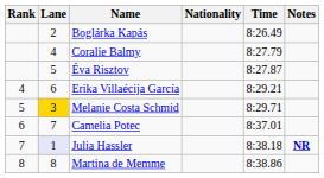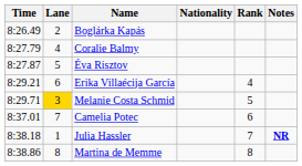 <table class="wikitable sortable" style="text-align:center">
 <tr>
-<th>Rank</th>
+<th>Time</th>
 <th>Lane</th>
 <th>Name</th>
 <th>Nationality</th>
-<th>Time</th>
+<th>Rank</th>
 <th>Notes</th>
 </tr>
 <tr>
-<td></td>
+<td>8:26.49</td>
 <td>2</td>
 <td align=left><a href='#'>Boglárka Kapás</a></td>
 <td align=left></td>
-<td>8:26.49</td>
+<td></td>
 <td></td>
 </tr>
 <tr>
-<td></td>
+<td>8:27.79</td>
 <td>4</td>
 <td align=left><a href='#'>Coralie Balmy</a></td>
 <td align=left></td>
-<td>8:27.79</td>
+<td></td>
 <td></td>
 </tr>
 <tr>
-<td></td>
+<td>8:27.87</td>
 <td>5</td>
 <td align=left><a href='#'>Éva Risztov</a></td>
 <td align=left></td>
-<td>8:27.87</td>
+<td></td>
 <td></td>
 </tr>
 <tr>
-<td>4</td>
+<td>8:29.21</td>
 <td>6</td>
 <td align=left><a href='#'>Erika Villaécija García</a></td>
 <td align=left></td>
-<td>8:29.21</td>
+<td>4</td>
 <td></td>
 </tr>
 <tr>
-<td>5</td>
+<td>8:29.71</td>
 <td style="background: gold;">3</td>
 <td align=left><a href='#'>Melanie Costa Schmid</a></td>
 <td align=left></td>
-<td>8:29.71</td>
+<td>5</td>
 <td></td>
 </tr>
 <tr>
-<td>6</td>
+<td>8:37.01</td>
 <td>7</td>
 <td align=left><a href='#'>Camelia Potec</a></td>
 <td align=left></td>
-<td>8:37.01</td>
+<td>6</td>
 <td></td>
 </tr>
 <tr>
-<td>7</td>
-<td style="background: lavender;">1</td>
+<td>8:38.18</td>
+<td>1</td>
 <td align=left><a href='#'>Julia Hassler</a></td>
 <td align=left></td>
-<td>8:38.18</td>
+<td>7</td>
 <td><strong><a href='#'>NR</a></strong></td>
 </tr>
 <tr>
-<td>8</td>
+<td>8:38.86</td>
 <td>8</td>
 <td align=left><a href='#'>Martina de Memme</a></td>
 <td align=left></td>
-<td>8:38.86</td>
+<td>8</td>
 <td></td>
 </tr>
 </table>
